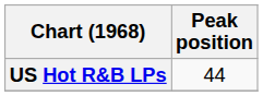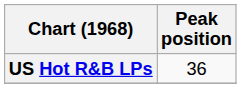 <table class="wikitable plainrowheaders">
 <tr>
 <th>Chart (1968)</th>
 <th>Peak <br> position</th>
 </tr>
 <tr>
 <th scope="row">US <a href='#'>Hot R&B LPs</a></th>
-<td style="text-align:center;">44</td>
+<td style="text-align:center;">36</td>
 </tr>
 <tr>
 </tr>
 </table>
